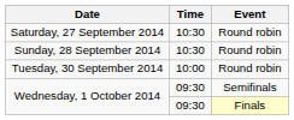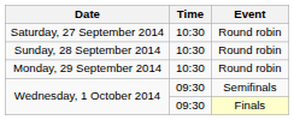 <table class = "wikitable" style="text-align:center;">
 <tr>
 <th width=220>Date</th>
 <th width=50>Time</th>
 <th width=100>Event</th>
 </tr>
 <tr>
 <td>Saturday, 27 September 2014</td>
 <td>10:30</td>
 <td>Round robin</td>
 </tr>
 <tr>
 <td>Sunday, 28 September 2014</td>
 <td>10:30</td>
 <td>Round robin</td>
 </tr>
 <tr>
-<td>Tuesday, 30 September 2014</td>
-<td>10:00</td>
+<td>Monday, 29 September 2014</td>
+<td>10:30</td>
 <td>Round robin</td>
 </tr>
 <tr>
 <td rowspan=2>Wednesday, 1 October 2014</td>
 <td>09:30</td>
 <td>Semifinals</td>
 </tr>
 <tr>
 <td>09:30</td>
 <td bgcolor=ffffcc>Finals</td>
 </tr>
 </table>
